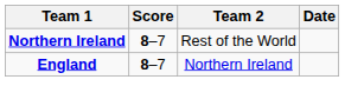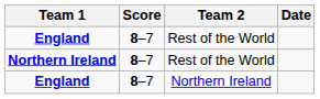 <table class="wikitable" style="text-align: center">
 <tr>
 <th>Team 1</th>
 <th>Score</th>
 <th>Team 2</th>
 <th>Date</th>
+</tr>
+<tr>
+<td> <strong><a href='#'>England</a></strong></td>
+<td><strong>8</strong>–7</td>
+<td>Rest of the World</td>
+<td></td>
 </tr>
 <tr>
 <td> <strong><a href='#'>Northern Ireland</a></strong></td>
 <td><strong>8</strong>–7</td>
 <td>Rest of the World</td>
 <td></td>
 </tr>
 <tr>
 <td> <strong><a href='#'>England</a></strong></td>
 <td><strong>8</strong>–7</td>
 <td> <a href='#'>Northern Ireland</a></td>
 <td></td>
 </tr>
 </table>
